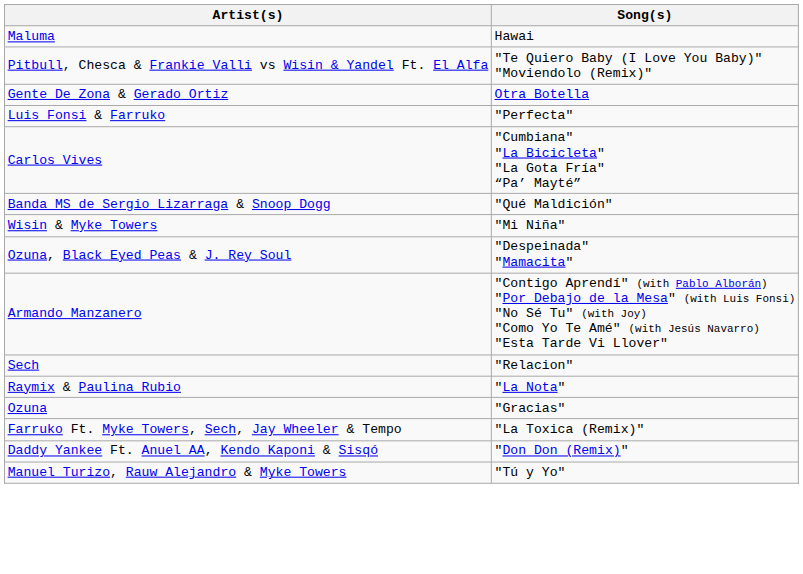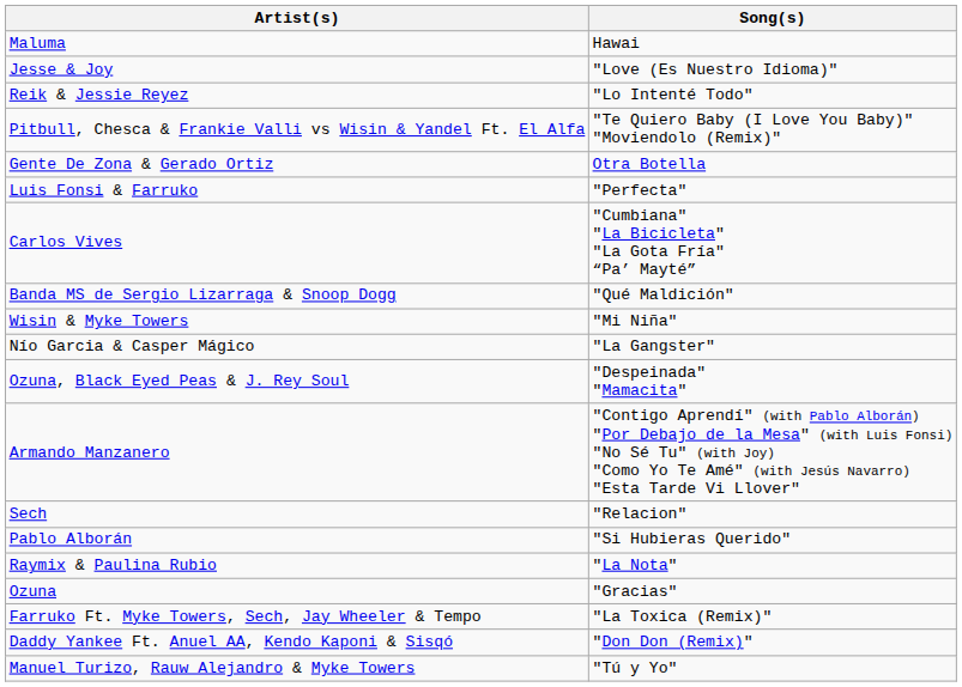 <table class="wikitable plainrowheaders">
 <tr>
 <th scope="col">Artist(s)</th>
 <th scope="col">Song(s)</th>
 </tr>
 <tr>
 <td scope="row"><a href='#'>Maluma</a></td>
 <td>Hawai</td>
+</tr>
+<tr>
+<td scope="row"><a href='#'>Jesse & Joy</a></td>
+<td>"Love (Es Nuestro Idioma)"</td>
+</tr>
+<tr>
+<td scope="row"><a href='#'>Reik</a> & <a href='#'>Jessie Reyez</a></td>
+<td>"Lo Intenté Todo"</td>
 </tr>
 <tr>
 <td><a href='#'>Pitbull</a>, Chesca & <a href='#'>Frankie Valli</a> vs <a href='#'>Wisin & Yandel</a> Ft. <a href='#'>El Alfa</a></td>
 <td>"Te Quiero Baby (I Love You Baby)"<br>"Moviendolo (Remix)"</td>
 </tr>
 <tr>
 <td scope="row"><a href='#'>Gente De Zona</a> & <a href='#'>Gerado Ortiz</a></td>
 <td><a href='#'>Otra Botella</a></td>
 </tr>
 <tr>
 <td><a href='#'>Luis Fonsi</a> & <a href='#'>Farruko</a></td>
 <td>"Perfecta"</td>
 </tr>
 <tr>
 <td scope="row"><a href='#'>Carlos Vives</a></td>
 <td>"Cumbiana"<br>"<a href='#'>La Bicicleta</a>"<br>"La Gota Fría"<br>“Pa’ Mayté”</td>
 </tr>
 <tr>
 <td scope="row"><a href='#'>Banda MS de Sergio Lizarraga</a> & <a href='#'>Snoop Dogg</a></td>
 <td>"Qué Maldición"</td>
 </tr>
 <tr>
 <td><a href='#'>Wisin</a> & <a href='#'>Myke Towers</a></td>
 <td>"Mi Niña"</td>
 </tr>
 <tr>
+<td>Nío Garcia & Casper Mágico</td>
+<td>"La Gangster"</td>
+</tr>
+<tr>
 <td scope="row"><a href='#'>Ozuna</a>, <a href='#'>Black Eyed Peas</a> & <a href='#'>J. Rey Soul</a></td>
 <td>"Despeinada"<br>"<a href='#'>Mamacita</a>"</td>
 </tr>
 <tr>
 <td><a href='#'>Armando Manzanero</a></td>
 <td>"Contigo Aprendí" <small>(with <a href='#'>Pablo Alborán</a>)</small><br>"<a href='#'>Por Debajo de la Mesa</a>" <small>(with Luis Fonsi)</small><br>"No Sé Tu" <small>(with Joy)</small><br>"Como Yo Te Amé" <small>(with Jesús Navarro)</small><br>"Esta Tarde Vi Llover"</td>
 </tr>
 <tr>
 <td><a href='#'>Sech</a></td>
 <td>"Relacion"</td>
+</tr>
+<tr>
+<td scope="row"><a href='#'>Pablo Alborán</a></td>
+<td>"Si Hubieras Querido"</td>
 </tr>
 <tr>
 <td><a href='#'>Raymix</a> & <a href='#'>Paulina Rubio</a></td>
 <td>"<a href='#'>La Nota</a>"</td>
 </tr>
 <tr>
 <td scope="row"><a href='#'>Ozuna</a></td>
 <td>"Gracias"</td>
 </tr>
 <tr>
 <td><a href='#'>Farruko</a> Ft. <a href='#'>Myke Towers</a>, <a href='#'>Sech</a>, <a href='#'>Jay Wheeler</a> & Tempo</td>
 <td>"La Toxica (Remix)"</td>
 </tr>
 <tr>
 <td><a href='#'>Daddy Yankee</a> Ft. <a href='#'>Anuel AA</a>, <a href='#'>Kendo Kaponi</a> & <a href='#'>Sisqó</a></td>
 <td>"<a href='#'>Don Don (Remix)</a>"</td>
 </tr>
 <tr>
 <td><a href='#'>Manuel Turizo</a>, <a href='#'>Rauw Alejandro</a> & <a href='#'>Myke Towers</a></td>
 <td>"Tú y Yo"</td>
 </tr>
 </table>
